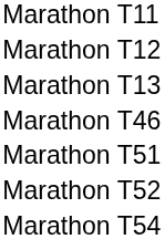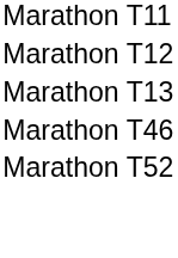 <table>
 <tr>
 <td>Marathon T11<br></td>
 <td></td>
 <td></td>
 <td></td>
 </tr>
 <tr>
 <td>Marathon T12<br></td>
 <td></td>
 <td></td>
 <td></td>
 </tr>
 <tr>
 <td>Marathon T13<br></td>
 <td></td>
 <td></td>
 <td></td>
 </tr>
 <tr>
 <td>Marathon T46<br></td>
 <td></td>
 <td></td>
 <td></td>
 </tr>
 <tr>
-<td>Marathon T51<br></td>
-<td></td>
-<td></td>
-<td></td>
-</tr>
-<tr>
 <td>Marathon T52<br></td>
-<td></td>
-<td></td>
-<td></td>
-</tr>
-<tr>
-<td>Marathon T54<br></td>
 <td></td>
 <td></td>
 <td></td>
 </tr>
 <tr>
 </tr>
 </table>
